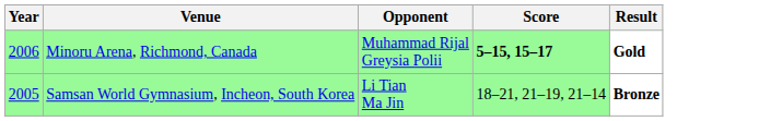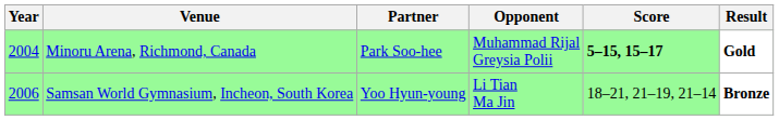 <table class="sortable wikitable" style="font-size: 90%;">
 <tr>
 <th>Year</th>
 <th>Venue</th>
+<th>Partner</th>
 <th>Opponent</th>
 <th>Score</th>
 <th>Result</th>
 </tr>
 <tr style="background:#98FB98">
-<td align="center"><a href='#'>2006</a></td>
+<td align="center"><a href='#'>2004</a></td>
 <td align="left"><a href='#'>Minoru Arena</a>, <a href='#'>Richmond, Canada</a></td>
+<td align="left"> <a href='#'>Park Soo-hee</a></td>
 <td align="left"> <a href='#'>Muhammad Rijal</a> <br>  <a href='#'>Greysia Polii</a></td>
 <td align="left"><strong>5–15, 15–17</strong></td>
 <td style="text-align:left; background:white"> <strong>Gold</strong></td>
 </tr>
 <tr style="background:#98FB98">
-<td align="center"><a href='#'>2005</a></td>
+<td align="center"><a href='#'>2006</a></td>
 <td align="left"><a href='#'>Samsan World Gymnasium</a>, <a href='#'>Incheon, South Korea</a></td>
+<td align="left"> <a href='#'>Yoo Hyun-young</a></td>
 <td align="left"> <a href='#'>Li Tian</a> <br>  <a href='#'>Ma Jin</a></td>
 <td align="left">18–21, 21–19, 21–14</td>
 <td style="text-align:left; background:white"> <strong>Bronze</strong></td>
 </tr>
 </table>
